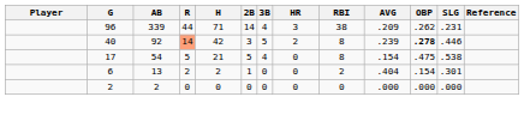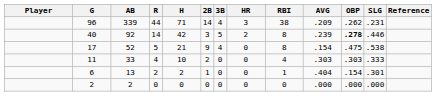 <table class="wikitable sortable" style="text-align:center; font-size: 95%;">
 <tr>
 <th bgcolor="#DDDDFF" width="16%">Player</th>
 <th bgcolor="#DDDDFF" width="9%">G</th>
 <th bgcolor="#DDDDFF" width="9%">AB</th>
 <th>R</th>
 <th bgcolor="#DDDDFF" width="9%">H</th>
 <th>2B</th>
 <th>3B</th>
 <th bgcolor="#DDDDFF" width="9%">HR</th>
 <th bgcolor="#DDDDFF" width="9%">RBI</th>
 <th bgcolor="#DDDDFF" width="9%">AVG</th>
 <th>OBP</th>
 <th>SLG</th>
 <th>Reference</th>
 </tr>
 <tr>
 <td></td>
 <td>96</td>
 <td>339</td>
 <td>44</td>
 <td>71</td>
 <td>14</td>
 <td>4</td>
 <td>3</td>
 <td>38</td>
 <td>.209</td>
 <td>.262</td>
 <td>.231</td>
 <td></td>
 </tr>
 <tr>
 <td></td>
 <td>40</td>
 <td>92</td>
-<td style="background: lightsalmon;">14</td>
+<td>14</td>
 <td>42</td>
 <td>3</td>
 <td>5</td>
 <td>2</td>
 <td>8</td>
 <td>.239</td>
 <td><strong>.278</strong></td>
 <td>.446</td>
 <td></td>
 </tr>
 <tr>
 <td></td>
 <td>17</td>
-<td>54</td>
+<td>52</td>
 <td>5</td>
 <td>21</td>
-<td>5</td>
+<td>9</td>
 <td>4</td>
 <td>0</td>
 <td>8</td>
 <td>.154</td>
 <td>.475</td>
 <td>.538</td>
+<td></td>
+</tr>
+<tr>
+<td></td>
+<td>11</td>
+<td>33</td>
+<td>4</td>
+<td>10</td>
+<td>2</td>
+<td>0</td>
+<td>0</td>
+<td>4</td>
+<td>.303</td>
+<td>.303</td>
+<td>.333</td>
 <td></td>
 </tr>
 <tr>
 <td></td>
 <td>6</td>
 <td>13</td>
 <td>2</td>
 <td>2</td>
 <td>1</td>
 <td>0</td>
 <td>0</td>
-<td>2</td>
+<td>1</td>
 <td>.404</td>
 <td>.154</td>
 <td>.301</td>
 <td></td>
 </tr>
 <tr>
 <td></td>
 <td>2</td>
 <td>2</td>
 <td>0</td>
 <td>0</td>
 <td>0</td>
 <td>0</td>
 <td>0</td>
 <td>0</td>
 <td>.000</td>
 <td>.000</td>
 <td>.000</td>
 <td></td>
 </tr>
 </table>
